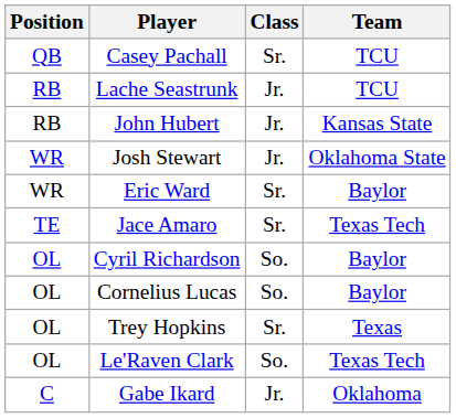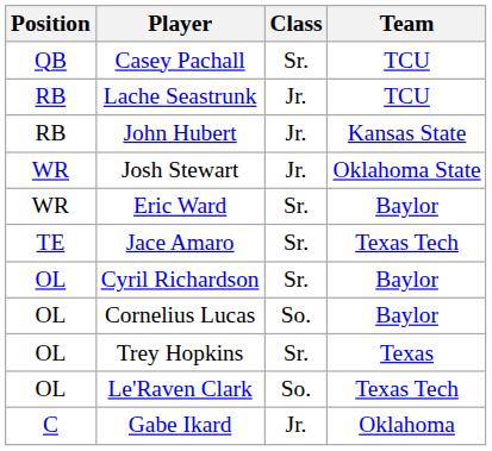 <table class="wikitable sortable" border="1">
 <tr>
 <th>Position</th>
 <th>Player</th>
 <th>Class</th>
 <th>Team</th>
 </tr>
 <tr>
 <td style="text-align:center; background:white"><a href='#'>QB</a></td>
 <td style="text-align:center; background:white"><a href='#'>Casey Pachall</a></td>
 <td style="text-align:center; background:white">Sr.</td>
 <td style="text-align:center; background:white"><a href='#'>TCU</a></td>
 </tr>
 <tr>
 <td style="text-align:center; background:white"><a href='#'>RB</a></td>
 <td style="text-align:center; background:white"><a href='#'>Lache Seastrunk</a></td>
 <td style="text-align:center; background:white">Jr.</td>
 <td style="text-align:center; background:white"><a href='#'>TCU</a></td>
 </tr>
 <tr>
 <td style="text-align:center; background:white">RB</td>
 <td style="text-align:center; background:white"><a href='#'>John Hubert</a></td>
 <td style="text-align:center; background:white">Jr.</td>
 <td style="text-align:center; background:white"><a href='#'>Kansas State</a></td>
 </tr>
 <tr>
 <td style="text-align:center; background:white"><a href='#'>WR</a></td>
 <td style="text-align:center; background:white">Josh Stewart</td>
 <td style="text-align:center; background:white">Jr.</td>
 <td style="text-align:center; background:white"><a href='#'>Oklahoma State</a></td>
 </tr>
 <tr>
 <td style="text-align:center; background:white">WR</td>
 <td style="text-align:center; background:white"><a href='#'>Eric Ward</a></td>
 <td style="text-align:center; background:white">Sr.</td>
 <td style="text-align:center; background:white"><a href='#'>Baylor</a></td>
 </tr>
 <tr>
 <td style="text-align:center; background:white"><a href='#'>TE</a></td>
 <td style="text-align:center; background:white"><a href='#'>Jace Amaro</a></td>
 <td style="text-align:center; background:white">Sr.</td>
 <td style="text-align:center; background:white"><a href='#'>Texas Tech</a></td>
 </tr>
 <tr>
 <td style="text-align:center; background:white"><a href='#'>OL</a></td>
 <td style="text-align:center; background:white"><a href='#'>Cyril Richardson</a></td>
-<td style="text-align:center; background:white">So.</td>
+<td style="text-align:center; background:white">Sr.</td>
 <td style="text-align:center; background:white"><a href='#'>Baylor</a></td>
 </tr>
 <tr>
 <td style="text-align:center; background:white">OL</td>
 <td style="text-align:center; background:white">Cornelius Lucas</td>
 <td style="text-align:center; background:white">So.</td>
 <td style="text-align:center; background:white"><a href='#'>Baylor</a></td>
 </tr>
 <tr>
 <td style="text-align:center; background:white">OL</td>
 <td style="text-align:center; background:white">Trey Hopkins</td>
 <td style="text-align:center; background:white">Sr.</td>
 <td style="text-align:center; background:white"><a href='#'>Texas</a></td>
 </tr>
 <tr>
 <td style="text-align:center; background:white">OL</td>
 <td style="text-align:center; background:white"><a href='#'>Le'Raven Clark</a></td>
 <td style="text-align:center; background:white">So.</td>
 <td style="text-align:center; background:white"><a href='#'>Texas Tech</a></td>
 </tr>
 <tr>
 <td style="text-align:center; background:white"><a href='#'>C</a></td>
 <td style="text-align:center; background:white"><a href='#'>Gabe Ikard</a></td>
 <td style="text-align:center; background:white">Jr.</td>
 <td style="text-align:center; background:white"><a href='#'>Oklahoma</a></td>
 </tr>
 </table>
